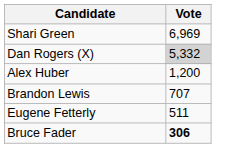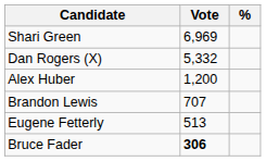 <table class="wikitable">
 <tr>
 <th bgcolor="#DDDDFF" width="200px">Candidate</th>
 <th bgcolor="#DDDDFF" width="50px">Vote</th>
+<th bgcolor="#DDDDFF" width="30px">%</th>
 </tr>
 <tr>
 <td>Shari Green</td>
 <td>6,969</td>
+<td></td>
 </tr>
 <tr>
 <td>Dan Rogers (X)</td>
-<td style="background: lightgrey;">5,332</td>
+<td>5,332</td>
+<td></td>
 </tr>
 <tr>
 <td>Alex Huber</td>
 <td>1,200</td>
+<td></td>
 </tr>
 <tr>
 <td>Brandon Lewis</td>
 <td>707</td>
+<td></td>
 </tr>
 <tr>
 <td>Eugene Fetterly</td>
-<td>511</td>
+<td>513</td>
+<td></td>
 </tr>
 <tr>
 <td>Bruce Fader</td>
 <td><strong>306</strong></td>
+<td></td>
 </tr>
 </table>
